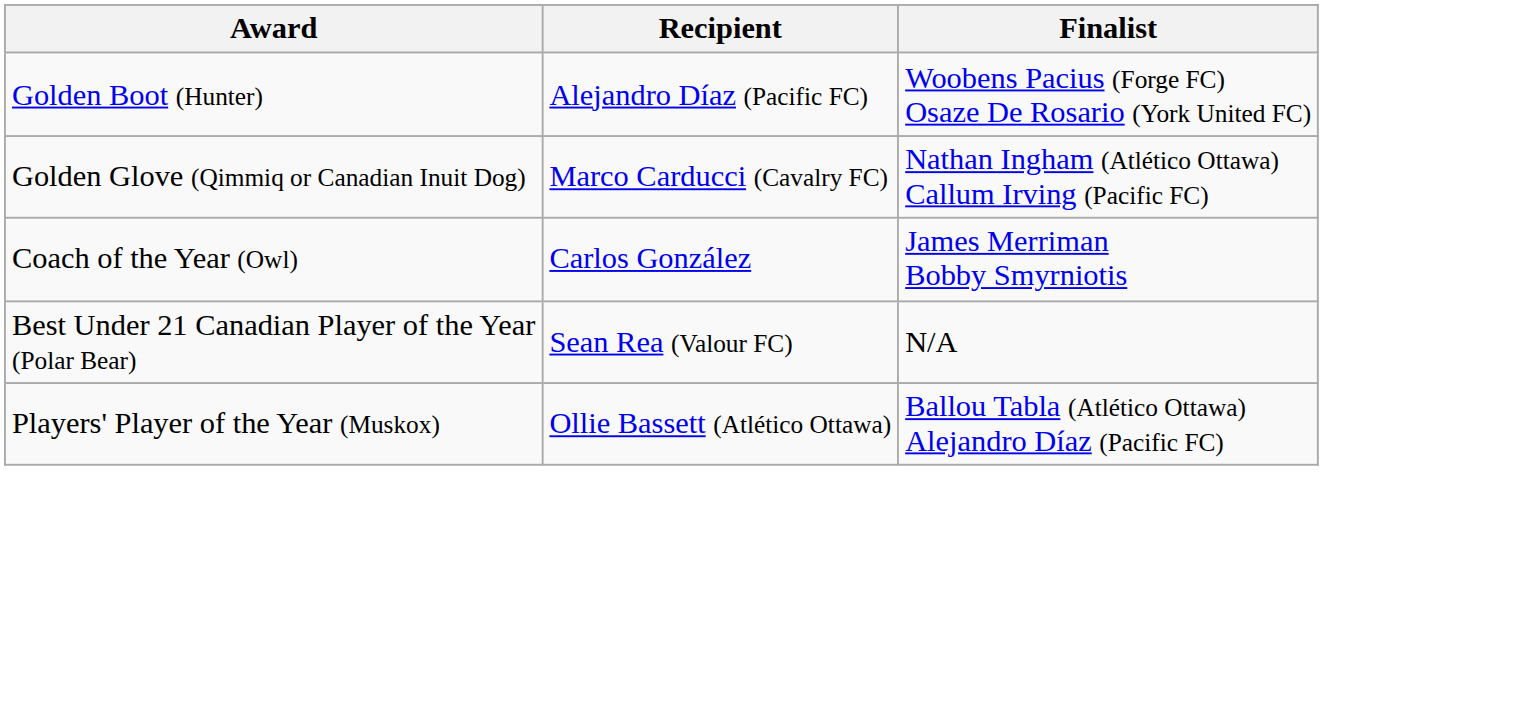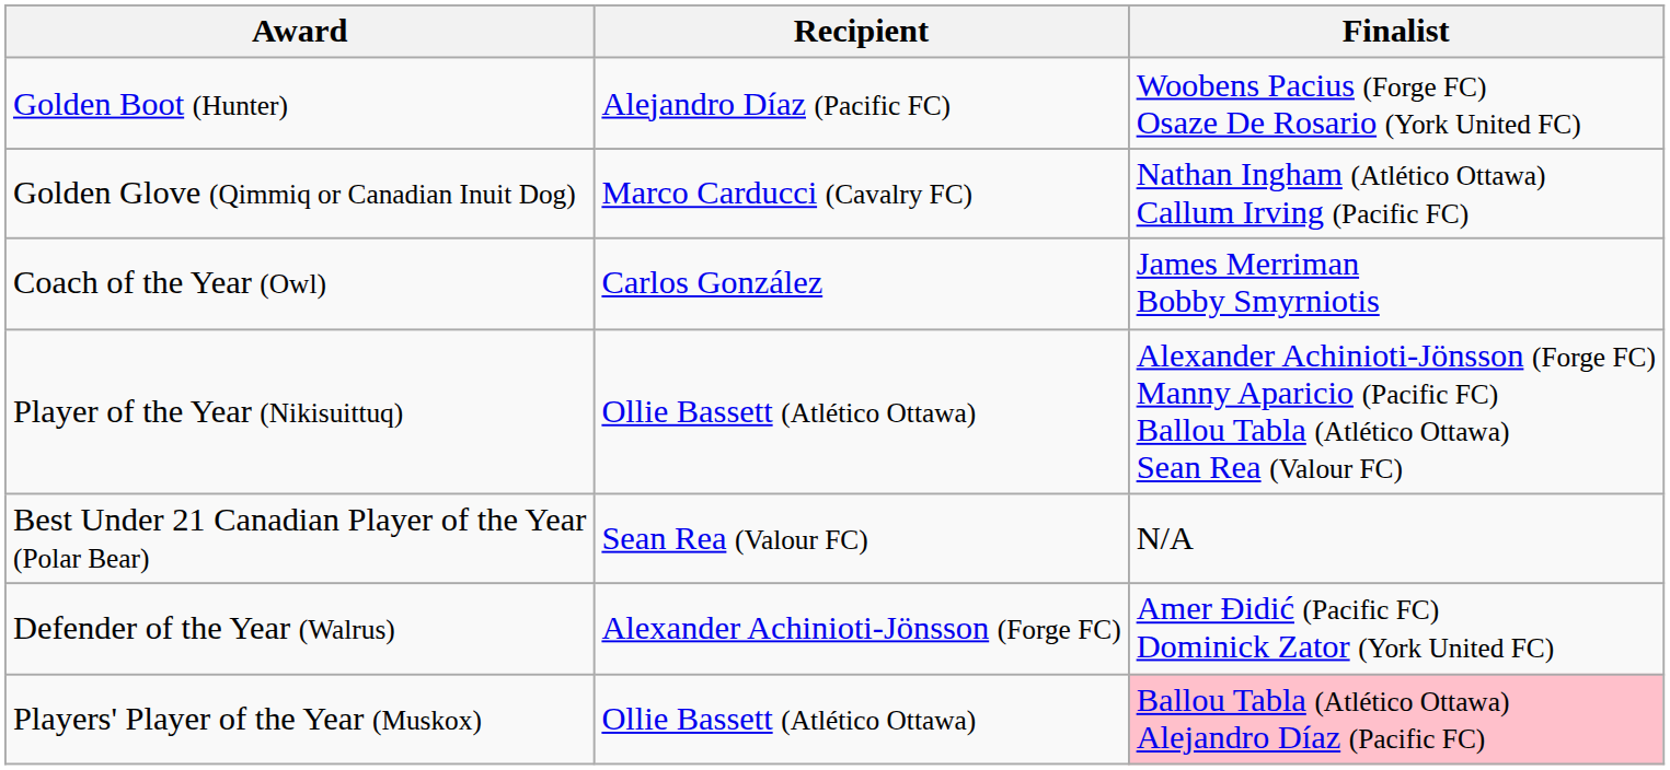 <table class="wikitable">
 <tr>
 <th>Award</th>
 <th>Recipient</th>
 <th>Finalist</th>
 </tr>
 <tr>
 <td><a href='#'>Golden Boot</a> <small>(Hunter)</small></td>
 <td> <a href='#'>Alejandro Díaz</a> <small>(Pacific FC)</small></td>
 <td> <a href='#'>Woobens Pacius</a> <small>(Forge FC)</small> <br>  <a href='#'>Osaze De Rosario</a> <small>(York United FC)</small></td>
 </tr>
 <tr>
 <td>Golden Glove <small>(Qimmiq or Canadian Inuit Dog)</small></td>
 <td> <a href='#'>Marco Carducci</a> <small>(Cavalry FC)</small></td>
 <td> <a href='#'>Nathan Ingham</a> <small>(Atlético Ottawa)<br></small> <a href='#'>Callum Irving</a> <small>(Pacific FC)</small></td>
 </tr>
 <tr>
 <td>Coach of the Year <small>(Owl)</small></td>
 <td> <a href='#'>Carlos González</a> </td>
 <td> <a href='#'>James Merriman</a> <br> <a href='#'>Bobby Smyrniotis</a> </td>
 </tr>
 <tr>
+<td>Player of the Year <small>(Nikisuittuq)</small></td>
+<td> <a href='#'>Ollie Bassett</a> <small>(Atlético Ottawa)</small></td>
+<td> <a href='#'>Alexander Achinioti-Jönsson</a> <small>(Forge FC)</small> <br>  <a href='#'>Manny Aparicio</a> <small>(Pacific FC)</small> <br>  <a href='#'>Ballou Tabla</a> <small>(Atlético Ottawa)</small> <br>  <a href='#'>Sean Rea</a> <small>(Valour FC)</small></td>
+</tr>
+<tr>
 <td>Best Under 21 Canadian Player of the Year<br><small>(Polar Bear)</small></td>
 <td> <a href='#'>Sean Rea</a> <small>(Valour FC)</small></td>
 <td>N/A</td>
 </tr>
 <tr>
+<td>Defender of the Year <small>(Walrus)</small></td>
+<td> <a href='#'>Alexander Achinioti-Jönsson</a> <small>(Forge FC)</small></td>
+<td> <a href='#'>Amer Đidić</a> <small>(Pacific FC)</small><br> <a href='#'>Dominick Zator</a> <small>(York United FC)</small></td>
+</tr>
+<tr>
 <td>Players' Player of the Year <small>(Muskox)</small></td>
 <td> <a href='#'>Ollie Bassett</a> <small>(Atlético Ottawa)</small></td>
-<td> <a href='#'>Ballou Tabla</a> <small>(Atlético Ottawa)</small> <br>  <a href='#'>Alejandro Díaz</a> <small>(Pacific FC)</small></td>
+<td style="background: pink;"> <a href='#'>Ballou Tabla</a> <small>(Atlético Ottawa)</small> <br>  <a href='#'>Alejandro Díaz</a> <small>(Pacific FC)</small></td>
 </tr>
 </table>
